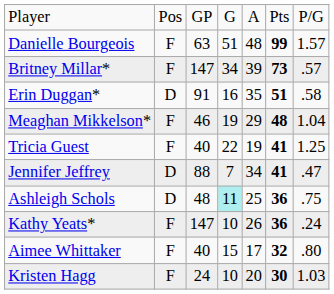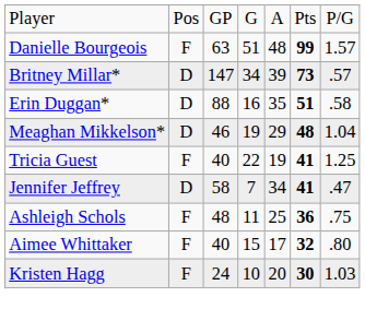 <table class="wikitable" style="text-align:center;">
 <tr>
 <td style="text-align:left;">Player</td>
 <td>Pos</td>
 <td>GP</td>
 <td>G</td>
 <td>A</td>
 <td>Pts</td>
 <td>P/G</td>
 </tr>
 <tr>
 <td style="text-align:left;"><a href='#'>Danielle Bourgeois</a></td>
 <td>F</td>
 <td>63</td>
 <td>51</td>
 <td>48</td>
 <td><strong>99</strong></td>
 <td>1.57</td>
 </tr>
 <tr style="background:#eee;">
 <td style="text-align:left;"><a href='#'>Britney Millar</a>*</td>
-<td>F</td>
+<td>D</td>
 <td>147</td>
 <td>34</td>
 <td>39</td>
 <td><strong>73</strong></td>
 <td>.57</td>
 </tr>
 <tr>
 <td style="text-align:left;"><a href='#'>Erin Duggan</a>*</td>
 <td>D</td>
-<td>91</td>
+<td>88</td>
 <td>16</td>
 <td>35</td>
 <td><strong>51</strong></td>
 <td>.58</td>
 </tr>
 <tr style="background:#eee;">
 <td style="text-align:left;"><a href='#'>Meaghan Mikkelson</a>*</td>
-<td>F</td>
+<td>D</td>
 <td>46</td>
 <td>19</td>
 <td>29</td>
 <td><strong>48</strong></td>
 <td>1.04</td>
 </tr>
 <tr>
 <td style="text-align:left;"><a href='#'>Tricia Guest</a></td>
 <td>F</td>
 <td>40</td>
 <td>22</td>
 <td>19</td>
 <td><strong>41</strong></td>
 <td>1.25</td>
 </tr>
 <tr style="background:#eee;">
 <td style="text-align:left;"><a href='#'>Jennifer Jeffrey</a></td>
 <td>D</td>
-<td>88</td>
+<td>58</td>
 <td>7</td>
 <td>34</td>
 <td><strong>41</strong></td>
 <td>.47</td>
 </tr>
 <tr>
 <td style="text-align:left;"><a href='#'>Ashleigh Schols</a></td>
-<td>D</td>
+<td>F</td>
 <td>48</td>
-<td style="background: paleturquoise;">11</td>
+<td>11</td>
 <td>25</td>
 <td><strong>36</strong></td>
 <td>.75</td>
-</tr>
-<tr style="background:#eee;">
-<td style="text-align:left;"><a href='#'>Kathy Yeats</a>*</td>
-<td>F</td>
-<td>147</td>
-<td>10</td>
-<td>26</td>
-<td><strong>36</strong></td>
-<td>.24</td>
 </tr>
 <tr>
 <td style="text-align:left;"><a href='#'>Aimee Whittaker</a></td>
 <td>F</td>
 <td>40</td>
 <td>15</td>
 <td>17</td>
 <td><strong>32</strong></td>
 <td>.80</td>
 </tr>
 <tr style="background:#eee;">
 <td style="text-align:left;"><a href='#'>Kristen Hagg</a></td>
 <td>F</td>
 <td>24</td>
 <td>10</td>
 <td>20</td>
 <td><strong>30</strong></td>
 <td>1.03</td>
 </tr>
 </table>
